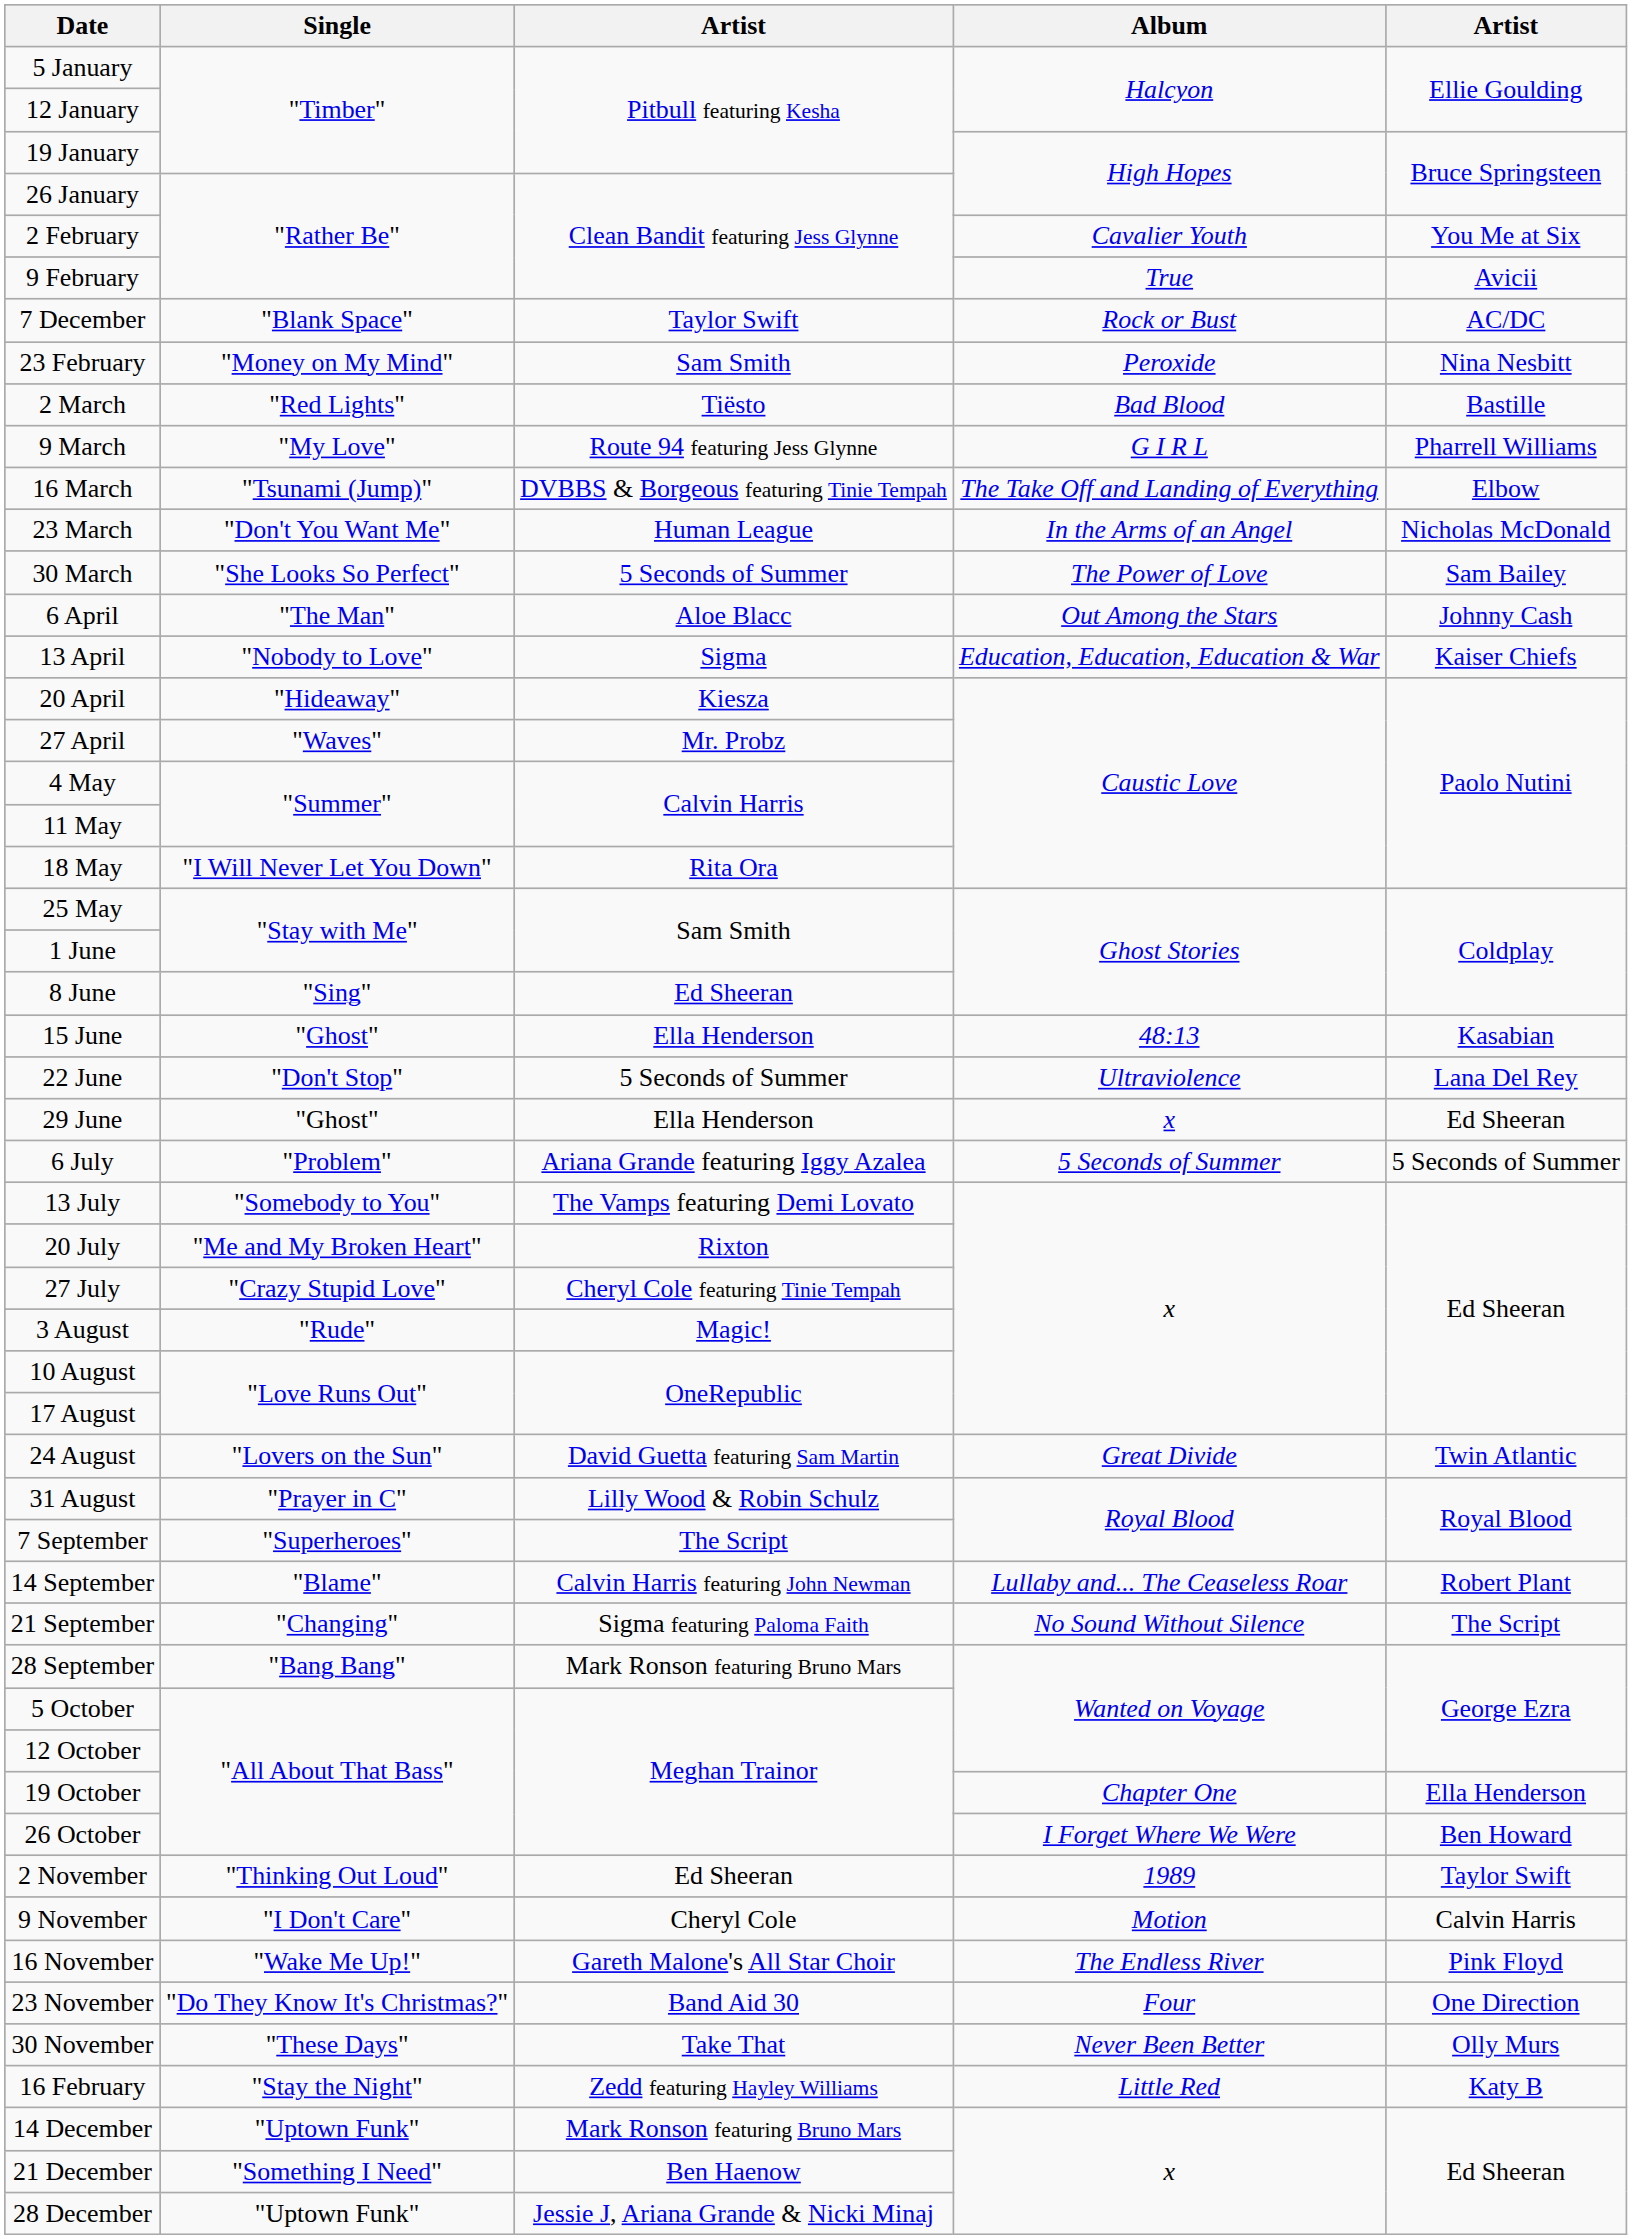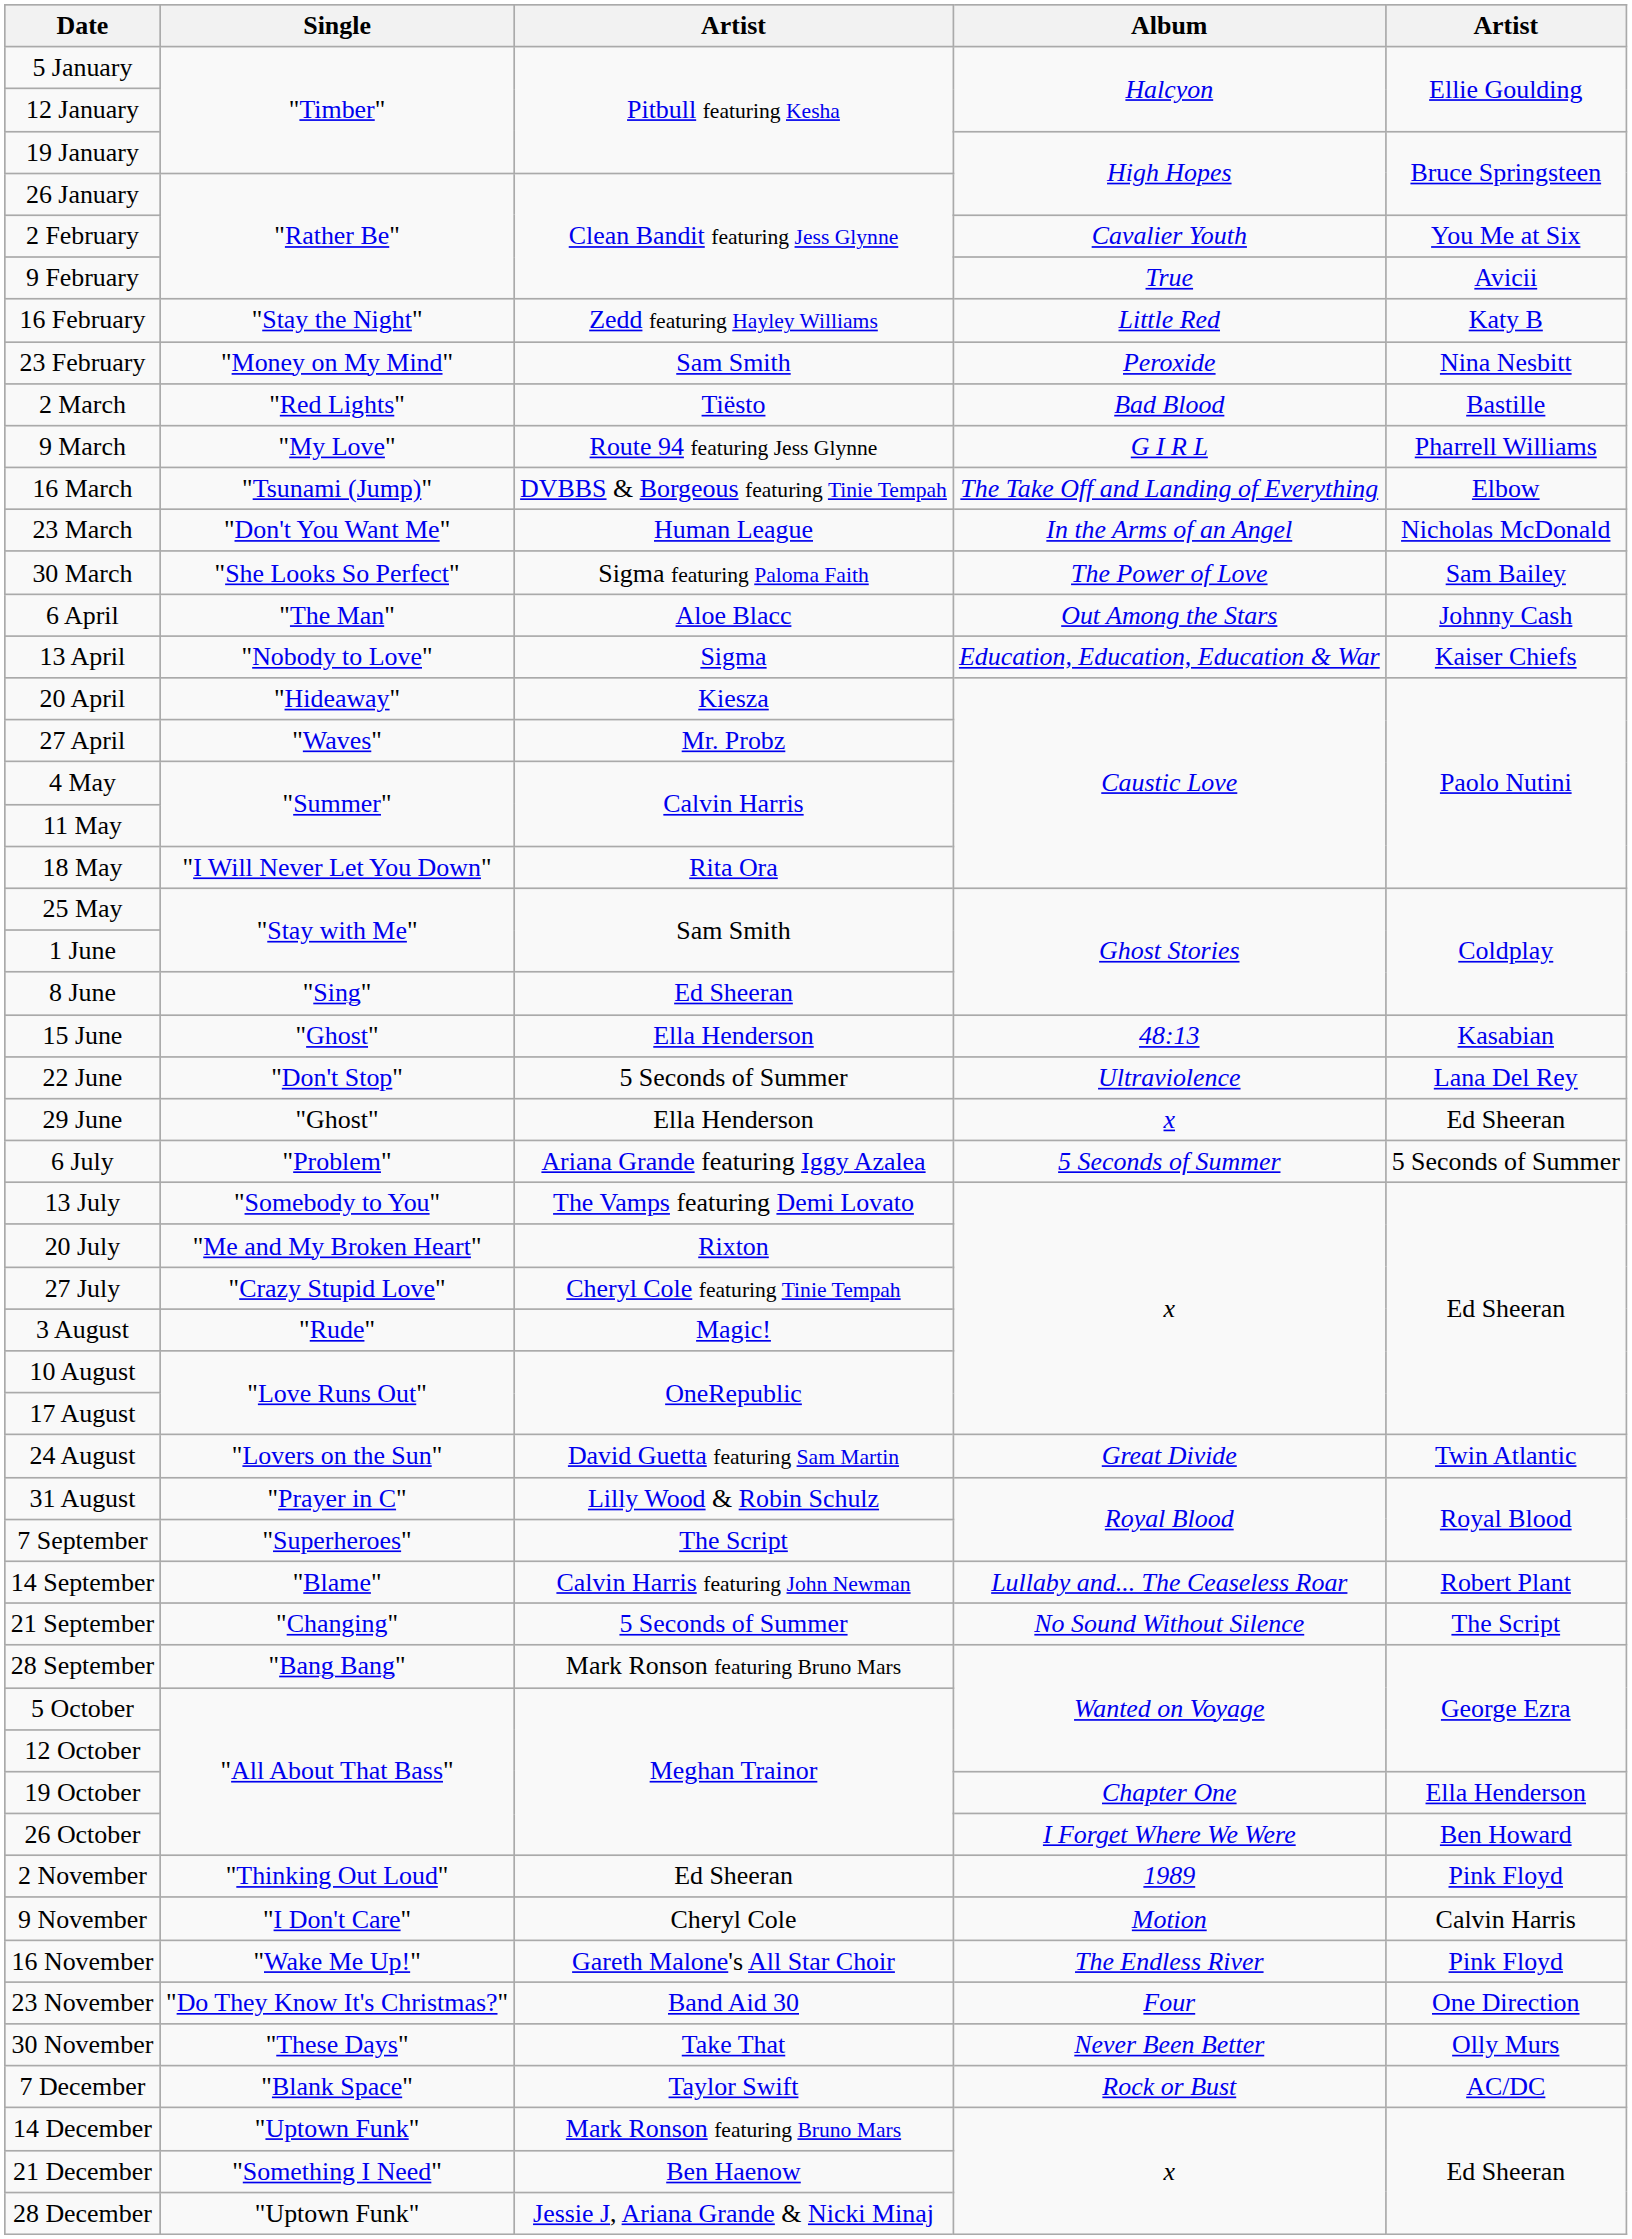 <table class="wikitable" style="font-size:97%; text-align:center;">
 <tr>
 <th>Date</th>
 <th>Single</th>
 <th>Artist</th>
 <th>Album</th>
 <th>Artist</th>
 </tr>
 <tr>
 <td>5 January</td>
 <td rowspan="3">"<a href='#'>Timber</a>"</td>
 <td rowspan="3"><a href='#'>Pitbull</a> <small> featuring <a href='#'>Kesha</a> </small></td>
 <td rowspan="2"><em><a href='#'>Halcyon</a></em></td>
 <td rowspan="2"><a href='#'>Ellie Goulding</a></td>
 </tr>
 <tr>
 <td>12 January</td>
 </tr>
 <tr>
 <td>19 January</td>
 <td rowspan="2"><em><a href='#'>High Hopes</a></em></td>
 <td rowspan="2"><a href='#'>Bruce Springsteen</a></td>
 </tr>
 <tr>
 <td>26 January</td>
 <td rowspan="3">"<a href='#'>Rather Be</a>"</td>
 <td rowspan="3"><a href='#'>Clean Bandit</a> <small> featuring <a href='#'>Jess Glynne</a> </small></td>
 </tr>
 <tr>
 <td>2 February</td>
 <td><em><a href='#'>Cavalier Youth</a></em></td>
 <td><a href='#'>You Me at Six</a></td>
 </tr>
 <tr>
 <td>9 February</td>
 <td><em><a href='#'>True</a></em></td>
 <td><a href='#'>Avicii</a></td>
 </tr>
 <tr>
-<td>7 December</td>
-<td>"<a href='#'>Blank Space</a>"</td>
-<td><a href='#'>Taylor Swift</a></td>
-<td><em><a href='#'>Rock or Bust</a></em></td>
-<td><a href='#'>AC/DC</a></td>
+<td>16 February</td>
+<td>"<a href='#'>Stay the Night</a>"</td>
+<td><a href='#'>Zedd</a> <small> featuring <a href='#'>Hayley Williams</a> </small></td>
+<td><em><a href='#'>Little Red</a></em></td>
+<td><a href='#'>Katy B</a></td>
 </tr>
 <tr>
 <td>23 February</td>
 <td>"<a href='#'>Money on My Mind</a>"</td>
 <td><a href='#'>Sam Smith</a></td>
 <td><em><a href='#'>Peroxide</a></em></td>
 <td><a href='#'>Nina Nesbitt</a></td>
 </tr>
 <tr>
 <td>2 March</td>
 <td>"<a href='#'>Red Lights</a>"</td>
 <td><a href='#'>Tiësto</a></td>
 <td><em><a href='#'>Bad Blood</a></em></td>
 <td><a href='#'>Bastille</a></td>
 </tr>
 <tr>
 <td>9 March</td>
 <td>"<a href='#'>My Love</a>"</td>
 <td><a href='#'>Route 94</a> <small> featuring Jess Glynne </small></td>
 <td><em><a href='#'>G I R L</a></em></td>
 <td><a href='#'>Pharrell Williams</a></td>
 </tr>
 <tr>
 <td>16 March</td>
 <td>"<a href='#'>Tsunami (Jump)</a>"</td>
 <td><a href='#'>DVBBS</a> & <a href='#'>Borgeous</a> <small> featuring <a href='#'>Tinie Tempah</a> </small></td>
 <td><em><a href='#'>The Take Off and Landing of Everything</a></em></td>
 <td><a href='#'>Elbow</a></td>
 </tr>
 <tr>
 <td>23 March</td>
 <td>"<a href='#'>Don't You Want Me</a>"</td>
 <td><a href='#'>Human League</a></td>
 <td><em><a href='#'>In the Arms of an Angel</a></em></td>
 <td><a href='#'>Nicholas McDonald</a></td>
 </tr>
 <tr>
 <td>30 March</td>
 <td>"<a href='#'>She Looks So Perfect</a>"</td>
-<td><a href='#'>5 Seconds of Summer</a></td>
+<td>Sigma <small> featuring <a href='#'>Paloma Faith</a> </small></td>
 <td><em><a href='#'>The Power of Love</a></em></td>
 <td><a href='#'>Sam Bailey</a></td>
 </tr>
 <tr>
 <td>6 April</td>
 <td>"<a href='#'>The Man</a>"</td>
 <td><a href='#'>Aloe Blacc</a></td>
 <td><em><a href='#'>Out Among the Stars</a></em></td>
 <td><a href='#'>Johnny Cash</a></td>
 </tr>
 <tr>
 <td>13 April</td>
 <td>"<a href='#'>Nobody to Love</a>"</td>
 <td><a href='#'>Sigma</a></td>
 <td><em><a href='#'>Education, Education, Education & War</a></em></td>
 <td><a href='#'>Kaiser Chiefs</a></td>
 </tr>
 <tr>
 <td>20 April</td>
 <td>"<a href='#'>Hideaway</a>"</td>
 <td><a href='#'>Kiesza</a></td>
 <td rowspan="5"><em><a href='#'>Caustic Love</a></em></td>
 <td rowspan="5"><a href='#'>Paolo Nutini</a></td>
 </tr>
 <tr>
 <td>27 April</td>
 <td>"<a href='#'>Waves</a>"</td>
 <td><a href='#'>Mr. Probz</a></td>
 </tr>
 <tr>
 <td>4 May</td>
 <td rowspan="2">"<a href='#'>Summer</a>"</td>
 <td rowspan="2"><a href='#'>Calvin Harris</a></td>
 </tr>
 <tr>
 <td>11 May</td>
 </tr>
 <tr>
 <td>18 May</td>
 <td>"<a href='#'>I Will Never Let You Down</a>"</td>
 <td><a href='#'>Rita Ora</a></td>
 </tr>
 <tr>
 <td>25 May</td>
 <td rowspan="2">"<a href='#'>Stay with Me</a>"</td>
 <td rowspan="2">Sam Smith</td>
 <td rowspan="3"><em><a href='#'>Ghost Stories</a></em></td>
 <td rowspan="3"><a href='#'>Coldplay</a></td>
 </tr>
 <tr>
 <td>1 June</td>
 </tr>
 <tr>
 <td>8 June</td>
 <td>"<a href='#'>Sing</a>"</td>
 <td><a href='#'>Ed Sheeran</a></td>
 </tr>
 <tr>
 <td>15 June</td>
 <td>"<a href='#'>Ghost</a>"</td>
 <td><a href='#'>Ella Henderson</a></td>
 <td><em><a href='#'>48:13</a></em></td>
 <td><a href='#'>Kasabian</a></td>
 </tr>
 <tr>
 <td>22 June</td>
 <td>"<a href='#'>Don't Stop</a>"</td>
 <td>5 Seconds of Summer</td>
 <td><em><a href='#'>Ultraviolence</a></em></td>
 <td><a href='#'>Lana Del Rey</a></td>
 </tr>
 <tr>
 <td>29 June</td>
 <td>"Ghost"</td>
 <td>Ella Henderson</td>
 <td><em><a href='#'>x</a></em></td>
 <td>Ed Sheeran</td>
 </tr>
 <tr>
 <td>6 July</td>
 <td>"<a href='#'>Problem</a>"</td>
 <td><a href='#'>Ariana Grande</a> featuring <a href='#'>Iggy Azalea</a></td>
 <td><em><a href='#'>5 Seconds of Summer</a></em></td>
 <td>5 Seconds of Summer</td>
 </tr>
 <tr>
 <td>13 July</td>
 <td>"<a href='#'>Somebody to You</a>"</td>
 <td><a href='#'>The Vamps</a> featuring <a href='#'>Demi Lovato</a></td>
 <td rowspan="6"><em>x</em></td>
 <td rowspan="6">Ed Sheeran</td>
 </tr>
 <tr>
 <td>20 July</td>
 <td>"<a href='#'>Me and My Broken Heart</a>"</td>
 <td><a href='#'>Rixton</a></td>
 </tr>
 <tr>
 <td>27 July</td>
 <td>"<a href='#'>Crazy Stupid Love</a>"</td>
 <td><a href='#'>Cheryl Cole</a> <small> featuring <a href='#'>Tinie Tempah</a> </small></td>
 </tr>
 <tr>
 <td>3 August</td>
 <td>"<a href='#'>Rude</a>"</td>
 <td><a href='#'>Magic!</a></td>
 </tr>
 <tr>
 <td>10 August</td>
 <td rowspan="2">"<a href='#'>Love Runs Out</a>"</td>
 <td rowspan="2"><a href='#'>OneRepublic</a></td>
 </tr>
 <tr>
 <td>17 August</td>
 </tr>
 <tr>
 <td>24 August</td>
 <td>"<a href='#'>Lovers on the Sun</a>"</td>
 <td><a href='#'>David Guetta</a> <small> featuring <a href='#'>Sam Martin</a> </small></td>
 <td><em><a href='#'>Great Divide</a></em></td>
 <td><a href='#'>Twin Atlantic</a></td>
 </tr>
 <tr>
 <td>31 August</td>
 <td>"<a href='#'>Prayer in C</a>"</td>
 <td><a href='#'>Lilly Wood</a> & <a href='#'>Robin Schulz</a></td>
 <td rowspan="2"><em><a href='#'>Royal Blood</a></em></td>
 <td rowspan="2"><a href='#'>Royal Blood</a></td>
 </tr>
 <tr>
 <td>7 September</td>
 <td>"<a href='#'>Superheroes</a>"</td>
 <td><a href='#'>The Script</a></td>
 </tr>
 <tr>
 <td>14 September</td>
 <td>"<a href='#'>Blame</a>"</td>
 <td><a href='#'>Calvin Harris</a> <small> featuring <a href='#'>John Newman</a> </small></td>
 <td><em><a href='#'>Lullaby and... The Ceaseless Roar</a></em></td>
 <td><a href='#'>Robert Plant</a></td>
 </tr>
 <tr>
 <td>21 September</td>
 <td>"<a href='#'>Changing</a>"</td>
-<td>Sigma <small> featuring <a href='#'>Paloma Faith</a> </small></td>
+<td><a href='#'>5 Seconds of Summer</a></td>
 <td><em><a href='#'>No Sound Without Silence</a></em></td>
 <td><a href='#'>The Script</a></td>
 </tr>
 <tr>
 <td>28 September</td>
 <td>"<a href='#'>Bang Bang</a>"</td>
 <td>Mark Ronson <small> featuring Bruno Mars </small></td>
 <td rowspan="3"><em><a href='#'>Wanted on Voyage</a></em></td>
 <td rowspan="3"><a href='#'>George Ezra</a></td>
 </tr>
 <tr>
 <td>5 October</td>
 <td rowspan="4">"<a href='#'>All About That Bass</a>"</td>
 <td rowspan="4"><a href='#'>Meghan Trainor</a></td>
 </tr>
 <tr>
 <td>12 October</td>
 </tr>
 <tr>
 <td>19 October</td>
 <td><em><a href='#'>Chapter One</a></em></td>
 <td><a href='#'>Ella Henderson</a></td>
 </tr>
 <tr>
 <td>26 October</td>
 <td><em><a href='#'>I Forget Where We Were</a></em></td>
 <td><a href='#'>Ben Howard</a></td>
 </tr>
 <tr>
 <td>2 November</td>
 <td>"<a href='#'>Thinking Out Loud</a>"</td>
 <td>Ed Sheeran</td>
 <td><em><a href='#'>1989</a></em></td>
-<td><a href='#'>Taylor Swift</a></td>
+<td><a href='#'>Pink Floyd</a></td>
 </tr>
 <tr>
 <td>9 November</td>
 <td>"<a href='#'>I Don't Care</a>"</td>
 <td>Cheryl Cole</td>
 <td><em><a href='#'>Motion</a></em></td>
 <td>Calvin Harris</td>
 </tr>
 <tr>
 <td>16 November</td>
 <td>"<a href='#'>Wake Me Up!</a>"</td>
 <td><a href='#'>Gareth Malone</a>'s <a href='#'>All Star Choir</a></td>
 <td><em><a href='#'>The Endless River</a></em></td>
 <td><a href='#'>Pink Floyd</a></td>
 </tr>
 <tr>
 <td>23 November</td>
 <td>"<a href='#'>Do They Know It's Christmas?</a>"</td>
 <td><a href='#'>Band Aid 30</a></td>
 <td><em><a href='#'>Four</a></em></td>
 <td><a href='#'>One Direction</a></td>
 </tr>
 <tr>
 <td>30 November</td>
 <td>"<a href='#'>These Days</a>"</td>
 <td><a href='#'>Take That</a></td>
 <td><em><a href='#'>Never Been Better</a></em></td>
 <td><a href='#'>Olly Murs</a></td>
 </tr>
 <tr>
-<td>16 February</td>
-<td>"<a href='#'>Stay the Night</a>"</td>
-<td><a href='#'>Zedd</a> <small> featuring <a href='#'>Hayley Williams</a> </small></td>
-<td><em><a href='#'>Little Red</a></em></td>
-<td><a href='#'>Katy B</a></td>
+<td>7 December</td>
+<td>"<a href='#'>Blank Space</a>"</td>
+<td><a href='#'>Taylor Swift</a></td>
+<td><em><a href='#'>Rock or Bust</a></em></td>
+<td><a href='#'>AC/DC</a></td>
 </tr>
 <tr>
 <td>14 December</td>
 <td>"<a href='#'>Uptown Funk</a>"</td>
 <td><a href='#'>Mark Ronson</a> <small> featuring <a href='#'>Bruno Mars</a> </small></td>
 <td rowspan="3"><em>x</em></td>
 <td rowspan="3">Ed Sheeran</td>
 </tr>
 <tr>
 <td>21 December</td>
 <td>"<a href='#'>Something I Need</a>"</td>
 <td><a href='#'>Ben Haenow</a></td>
 </tr>
 <tr>
 <td>28 December</td>
 <td>"Uptown Funk"</td>
 <td><a href='#'>Jessie J</a>, <a href='#'>Ariana Grande</a> & <a href='#'>Nicki Minaj</a></td>
 </tr>
 </table>
